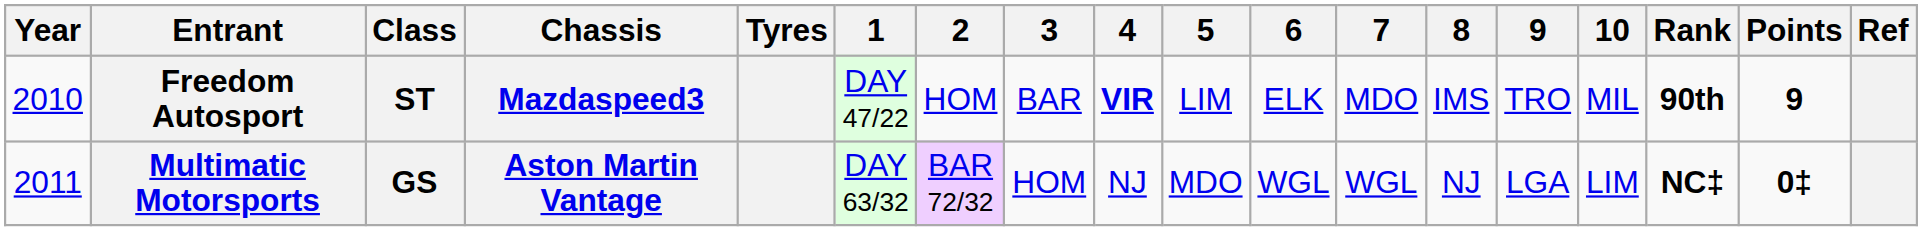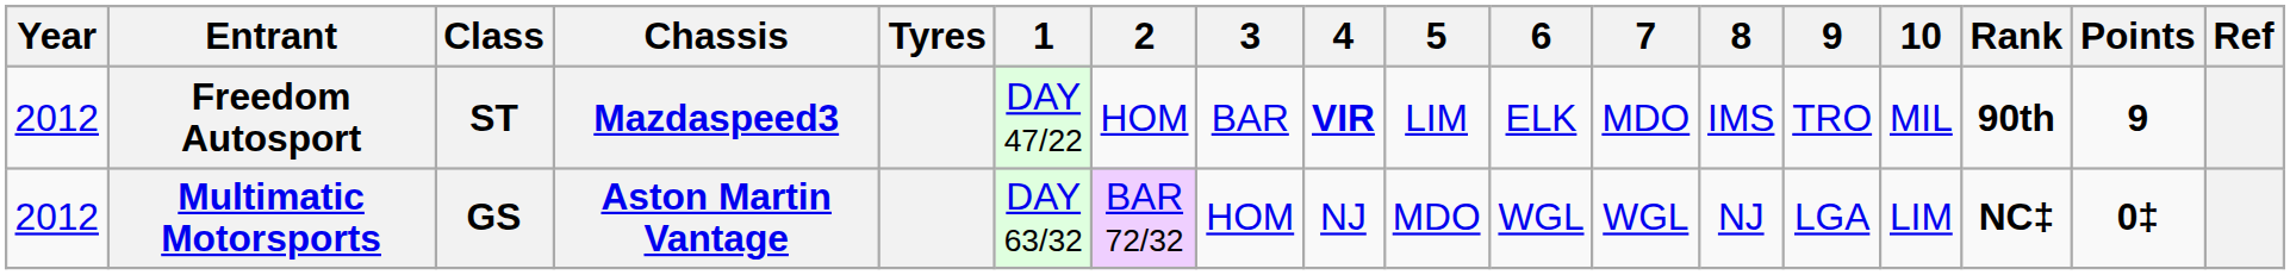 <table class="wikitable" style="text-align:center; font-size:90%">
 <tr>
 <th>Year</th>
 <th>Entrant</th>
 <th>Class</th>
 <th>Chassis</th>
 <th>Tyres</th>
 <th>1</th>
 <th>2</th>
 <th>3</th>
 <th>4</th>
 <th>5</th>
 <th>6</th>
 <th>7</th>
 <th>8</th>
 <th>9</th>
 <th>10</th>
 <th>Rank</th>
 <th>Points</th>
 <th>Ref</th>
 </tr>
 <tr>
-<td><a href='#'>2010</a></td>
+<td><a href='#'>2012</a></td>
 <th>Freedom Autosport</th>
 <th>ST</th>
 <th><a href='#'>Mazdaspeed3</a></th>
 <th></th>
 <td style="background:#DFFFDF;"><a href='#'>DAY</a><br><small>47/22</small></td>
 <td><a href='#'>HOM</a></td>
 <td><a href='#'>BAR</a></td>
 <td><strong><a href='#'>VIR</a></strong></td>
 <td><a href='#'>LIM</a></td>
 <td><a href='#'>ELK</a></td>
 <td><a href='#'>MDO</a></td>
 <td><a href='#'>IMS</a></td>
 <td><a href='#'>TRO</a></td>
 <td><a href='#'>MIL</a></td>
 <td><strong>90th</strong></td>
 <td><strong>9</strong></td>
 <th></th>
 </tr>
 <tr>
-<td><a href='#'>2011</a></td>
+<td><a href='#'>2012</a></td>
 <th><a href='#'>Multimatic Motorsports</a></th>
 <th>GS</th>
 <th><a href='#'>Aston Martin Vantage</a></th>
 <th></th>
 <td style="background:#DFFFDF;"><a href='#'>DAY</a><br><small>63/32</small></td>
 <td style="background:#EFCFFF;"><a href='#'>BAR</a><br><small>72/32</small></td>
 <td><a href='#'>HOM</a></td>
 <td><a href='#'>NJ</a></td>
 <td><a href='#'>MDO</a></td>
 <td><a href='#'>WGL</a></td>
 <td><a href='#'>WGL</a></td>
 <td><a href='#'>NJ</a></td>
 <td><a href='#'>LGA</a></td>
 <td><a href='#'>LIM</a></td>
 <td><strong>NC‡</strong></td>
 <td><strong>0‡</strong></td>
 <th></th>
 </tr>
 </table>
